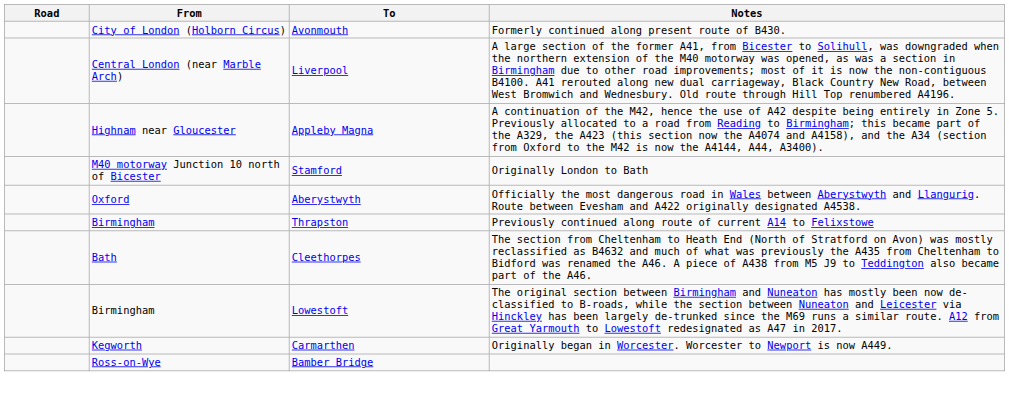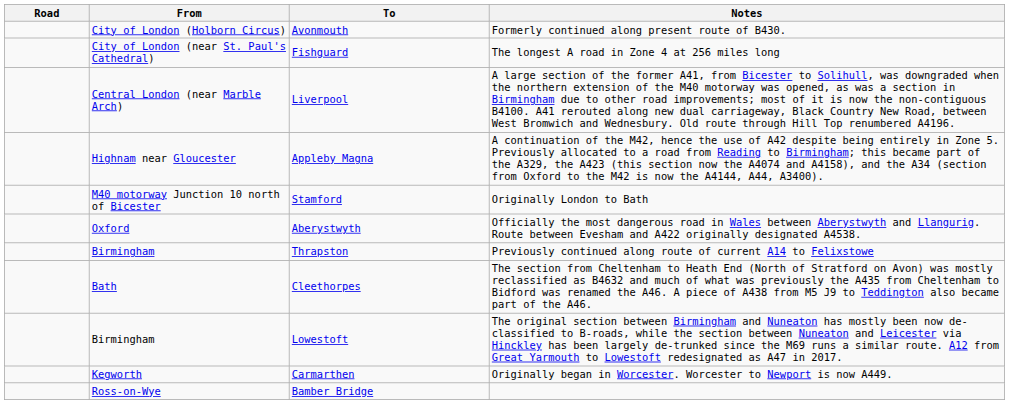 <table class="wikitable">
 <tr>
 <th width=100px>Road</th>
 <th width="20%">From</th>
 <th width="20%">To</th>
 <th>Notes</th>
 </tr>
 <tr>
 <td></td>
 <td><a href='#'>City of London</a> (<a href='#'>Holborn Circus</a>)</td>
 <td><a href='#'>Avonmouth</a></td>
 <td>Formerly continued along present route of B430.</td>
+</tr>
+<tr>
+<td></td>
+<td><a href='#'>City of London</a> (near <a href='#'>St. Paul's Cathedral</a>)</td>
+<td><a href='#'>Fishguard</a></td>
+<td>The longest A road in Zone 4 at 256 miles long</td>
 </tr>
 <tr>
 <td></td>
 <td><a href='#'>Central London</a> (near <a href='#'>Marble Arch</a>)</td>
 <td><a href='#'>Liverpool</a></td>
 <td>A large section of the former A41, from <a href='#'>Bicester</a> to <a href='#'>Solihull</a>, was downgraded when the northern extension of the M40 motorway was opened, as was a section in <a href='#'>Birmingham</a> due to other road improvements; most of it is now the non-contiguous B4100. A41 rerouted along new dual carriageway, Black Country New Road, between West Bromwich and Wednesbury.  Old route through Hill Top renumbered A4196.</td>
 </tr>
 <tr>
 <td></td>
 <td><a href='#'>Highnam</a> near <a href='#'>Gloucester</a></td>
 <td><a href='#'>Appleby Magna</a></td>
 <td>A continuation of the M42, hence the use of A42 despite being entirely in Zone 5. Previously allocated to a road from <a href='#'>Reading</a> to <a href='#'>Birmingham</a>; this became part of the A329, the A423 (this section now the A4074 and A4158), and the A34 (section from Oxford to the M42 is now the A4144, A44, A3400).</td>
 </tr>
 <tr>
 <td></td>
 <td><a href='#'>M40 motorway</a> Junction 10 north of <a href='#'>Bicester</a></td>
 <td><a href='#'>Stamford</a></td>
 <td>Originally London to Bath</td>
 </tr>
 <tr>
 <td></td>
 <td><a href='#'>Oxford</a></td>
 <td><a href='#'>Aberystwyth</a></td>
 <td>Officially the most dangerous road in <a href='#'>Wales</a> between <a href='#'>Aberystwyth</a> and <a href='#'>Llangurig</a>. Route between Evesham and A422 originally designated A4538.</td>
 </tr>
 <tr>
 <td></td>
 <td><a href='#'>Birmingham</a></td>
 <td><a href='#'>Thrapston</a></td>
 <td>Previously continued along route of current <a href='#'>A14</a> to <a href='#'>Felixstowe</a></td>
 </tr>
 <tr>
 <td></td>
 <td><a href='#'>Bath</a></td>
 <td><a href='#'>Cleethorpes</a></td>
 <td>The section from Cheltenham to Heath End (North of Stratford on Avon) was mostly reclassified as B4632 and much of what was previously the A435 from Cheltenham to Bidford was renamed the A46. A piece of A438 from M5 J9 to <a href='#'>Teddington</a> also became part of the A46.</td>
 </tr>
 <tr>
 <td></td>
 <td>Birmingham</td>
 <td><a href='#'>Lowestoft</a></td>
 <td>The original section between <a href='#'>Birmingham</a> and <a href='#'>Nuneaton</a> has mostly been now de-classified to B-roads, while the section between <a href='#'>Nuneaton</a> and <a href='#'>Leicester</a> via <a href='#'>Hinckley</a> has been largely de-trunked since the M69 runs a similar route. <a href='#'>A12</a> from <a href='#'>Great Yarmouth</a> to <a href='#'>Lowestoft</a> redesignated as A47 in 2017.</td>
 </tr>
 <tr>
 <td></td>
 <td><a href='#'>Kegworth</a></td>
 <td><a href='#'>Carmarthen</a></td>
 <td>Originally began in <a href='#'>Worcester</a>. Worcester to <a href='#'>Newport</a> is now A449.</td>
 </tr>
 <tr>
 <td></td>
 <td><a href='#'>Ross-on-Wye</a></td>
 <td><a href='#'>Bamber Bridge</a></td>
 <td></td>
 </tr>
 </table>
